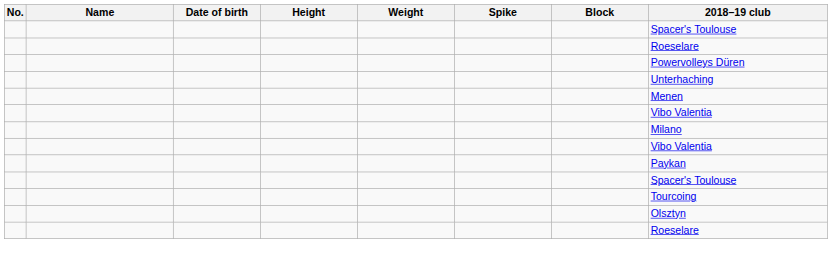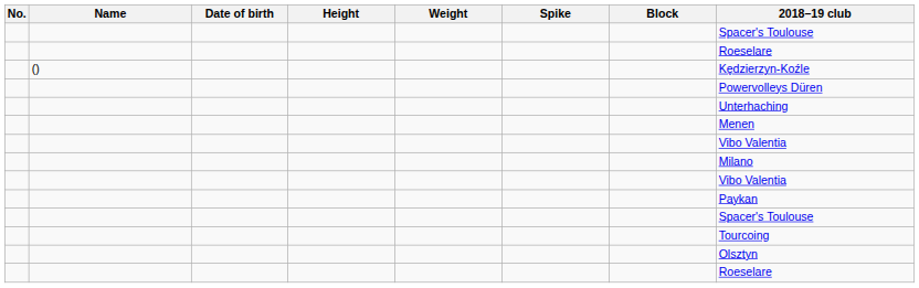 <table class="wikitable sortable" style="font-size:100%; text-align:center">
 <tr>
 <th>No.</th>
 <th style="width:14em">Name</th>
 <th style="width:8em">Date of birth</th>
 <th style="width:9em">Height</th>
 <th style="width:9em">Weight</th>
 <th style="width:9em">Spike</th>
 <th style="width:9em">Block</th>
 <th style="width:17em">2018–19 club</th>
 </tr>
 <tr>
 <td></td>
 <td align=left></td>
 <td align=right></td>
 <td></td>
 <td></td>
 <td></td>
 <td></td>
 <td align=left> <a href='#'>Spacer's Toulouse</a></td>
 </tr>
 <tr>
 <td></td>
 <td align=left></td>
 <td align=right></td>
 <td></td>
 <td></td>
 <td></td>
 <td></td>
 <td align=left> <a href='#'>Roeselare</a></td>
+</tr>
+<tr>
+<td></td>
+<td align=left> ()</td>
+<td align=right></td>
+<td></td>
+<td></td>
+<td></td>
+<td></td>
+<td align=left> <a href='#'>Kędzierzyn-Koźle</a></td>
 </tr>
 <tr>
 <td></td>
 <td align=left></td>
 <td align=right></td>
 <td></td>
 <td></td>
 <td></td>
 <td></td>
 <td align=left> <a href='#'>Powervolleys Düren</a></td>
 </tr>
 <tr>
 <td></td>
 <td align=left></td>
 <td align=right></td>
 <td></td>
 <td></td>
 <td></td>
 <td></td>
 <td align=left> <a href='#'>Unterhaching</a></td>
 </tr>
 <tr>
 <td></td>
 <td align=left></td>
 <td align=right></td>
 <td></td>
 <td></td>
 <td></td>
 <td></td>
 <td align=left> <a href='#'>Menen</a></td>
 </tr>
 <tr>
 <td></td>
 <td align=left></td>
 <td align=right></td>
 <td></td>
 <td></td>
 <td></td>
 <td></td>
 <td align=left> <a href='#'>Vibo Valentia</a></td>
 </tr>
 <tr>
 <td></td>
 <td align=left></td>
 <td align=right></td>
 <td></td>
 <td></td>
 <td></td>
 <td></td>
 <td align=left> <a href='#'>Milano</a></td>
 </tr>
 <tr>
 <td></td>
 <td align=left></td>
 <td align=right></td>
 <td></td>
 <td></td>
 <td></td>
 <td></td>
 <td align=left> <a href='#'>Vibo Valentia</a></td>
 </tr>
 <tr>
 <td></td>
 <td align=left></td>
 <td align=right></td>
 <td></td>
 <td></td>
 <td></td>
 <td></td>
 <td align=left> <a href='#'>Paykan</a></td>
 </tr>
 <tr>
 <td></td>
 <td align=left></td>
 <td align=right></td>
 <td></td>
 <td></td>
 <td></td>
 <td></td>
 <td align=left> <a href='#'>Spacer's Toulouse</a></td>
 </tr>
 <tr>
 <td></td>
 <td align=left></td>
 <td align=right></td>
 <td></td>
 <td></td>
 <td></td>
 <td></td>
 <td align=left> <a href='#'>Tourcoing</a></td>
 </tr>
 <tr>
 <td></td>
 <td align=left></td>
 <td align=right></td>
 <td></td>
 <td></td>
 <td></td>
 <td></td>
 <td align=left> <a href='#'>Olsztyn</a></td>
 </tr>
 <tr>
 <td></td>
 <td align=left></td>
 <td align=right></td>
 <td></td>
 <td></td>
 <td></td>
 <td></td>
 <td align=left> <a href='#'>Roeselare</a></td>
 </tr>
 </table>
